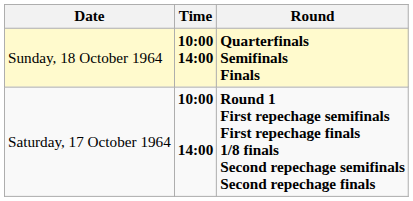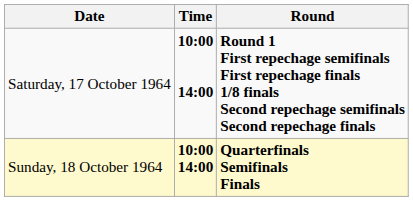 <table class="wikitable">
 <tr>
 <th>Date</th>
 <th>Time</th>
 <th>Round</th>
 </tr>
+<tr>
+<td>Saturday, 17 October 1964</td>
+<td><strong>10:00</strong><br> <br> <br><strong>14:00</strong><br> <br> </td>
+<td><strong>Round 1</strong><br><strong>First repechage semifinals</strong><br><strong>First repechage finals</strong><br><strong>1/8 finals</strong><br><strong>Second repechage semifinals</strong><br><strong>Second repechage finals</strong></td>
+</tr>
 <tr style=background:lemonchiffon>
 <td>Sunday, 18 October 1964</td>
 <td><strong>10:00</strong><br><strong>14:00</strong><br> </td>
 <td><strong>Quarterfinals</strong><br><strong>Semifinals</strong><br><strong>Finals</strong></td>
 </tr>
-<tr>
-<td>Saturday, 17 October 1964</td>
-<td><strong>10:00</strong><br> <br> <br><strong>14:00</strong><br> <br> </td>
-<td><strong>Round 1</strong><br><strong>First repechage semifinals</strong><br><strong>First repechage finals</strong><br><strong>1/8 finals</strong><br><strong>Second repechage semifinals</strong><br><strong>Second repechage finals</strong></td>
-</tr>
 </table>
